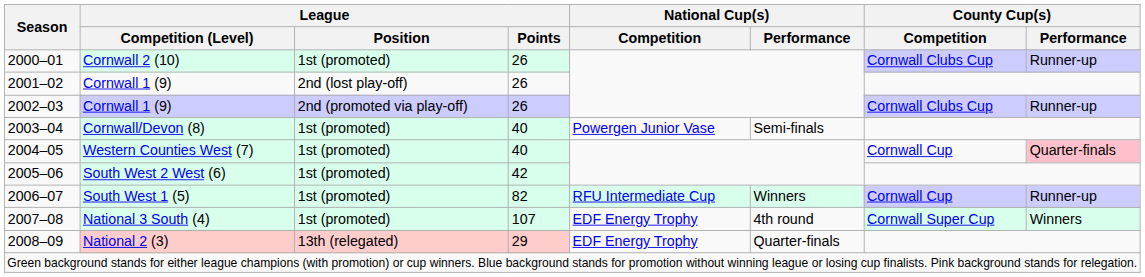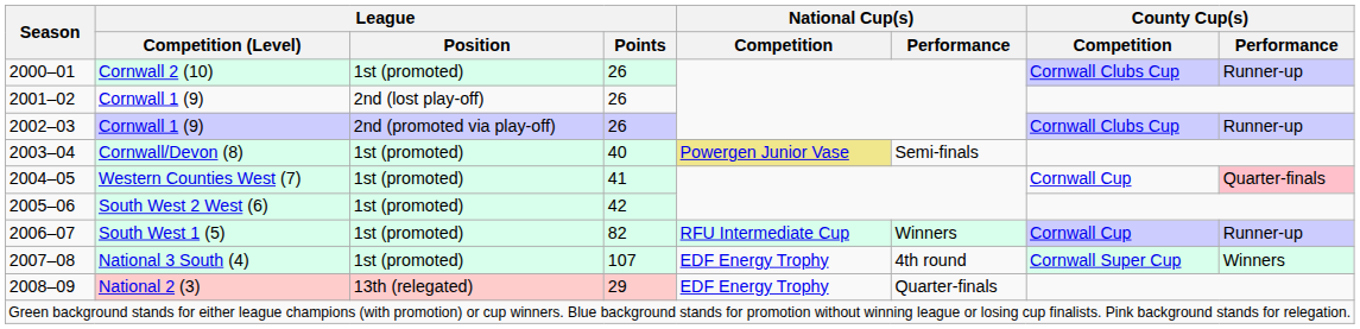 <table class="wikitable">
 <tr>
 <th rowspan="2">Season</th>
 <th colspan="3">League</th>
 <th colspan="2">National Cup(s)</th>
 <th colspan="2">County Cup(s)</th>
 </tr>
 <tr>
 <th>Competition (Level)</th>
 <th>Position</th>
 <th>Points</th>
 <th>Competition</th>
 <th>Performance</th>
 <th>Competition</th>
 <th>Performance</th>
 </tr>
 <tr>
 <td>2000–01</td>
 <td style="background: #d8ffeb"><a href='#'>Cornwall 2</a> (10)</td>
 <td style="background: #d8ffeb">1st (promoted)</td>
 <td style="background: #d8ffeb">26</td>
 <td rowspan=3 colspan=2></td>
 <td style="background: #ccccff"><a href='#'>Cornwall Clubs Cup</a></td>
 <td style="background: #ccccff">Runner-up</td>
 </tr>
 <tr>
 <td>2001–02</td>
 <td><a href='#'>Cornwall 1</a> (9)</td>
 <td>2nd (lost play-off)</td>
 <td>26</td>
 </tr>
 <tr>
 <td>2002–03</td>
 <td style="background: #ccccff"><a href='#'>Cornwall 1</a> (9)</td>
 <td style="background: #ccccff">2nd (promoted via play-off)</td>
 <td style="background: #ccccff">26</td>
 <td style="background: #ccccff"><a href='#'>Cornwall Clubs Cup</a></td>
 <td style="background: #ccccff">Runner-up</td>
 </tr>
 <tr>
 <td>2003–04</td>
 <td style="background: #d8ffeb"><a href='#'>Cornwall/Devon</a> (8)</td>
 <td style="background: #d8ffeb">1st (promoted)</td>
 <td style="background: #d8ffeb">40</td>
-<td><a href='#'>Powergen Junior Vase</a></td>
+<td style="background: khaki;"><a href='#'>Powergen Junior Vase</a></td>
 <td>Semi-finals</td>
 </tr>
 <tr>
 <td>2004–05</td>
 <td style="background: #d8ffeb"><a href='#'>Western Counties West</a> (7)</td>
 <td style="background: #d8ffeb">1st (promoted)</td>
-<td style="background: #d8ffeb">40</td>
+<td style="background: #d8ffeb">41</td>
 <td rowspan=2 colspan=2></td>
 <td><a href='#'>Cornwall Cup</a></td>
 <td style="background: pink;">Quarter-finals</td>
 </tr>
 <tr>
 <td>2005–06</td>
 <td style="background: #d8ffeb"><a href='#'>South West 2 West</a> (6)</td>
 <td style="background: #d8ffeb">1st (promoted)</td>
 <td style="background: #d8ffeb">42</td>
 </tr>
 <tr>
 <td>2006–07</td>
 <td style="background: #d8ffeb"><a href='#'>South West 1</a> (5)</td>
 <td style="background: #d8ffeb">1st (promoted)</td>
 <td style="background: #d8ffeb">82</td>
 <td style="background: #d8ffeb"><a href='#'>RFU Intermediate Cup</a></td>
 <td style="background: #d8ffeb">Winners</td>
 <td style="background: #ccccff"><a href='#'>Cornwall Cup</a></td>
 <td style="background: #ccccff">Runner-up</td>
 </tr>
 <tr>
 <td>2007–08</td>
 <td style="background: #d8ffeb"><a href='#'>National 3 South</a> (4)</td>
 <td style="background: #d8ffeb">1st (promoted)</td>
 <td style="background: #d8ffeb">107</td>
 <td><a href='#'>EDF Energy Trophy</a></td>
 <td>4th round</td>
 <td style="background: #d8ffeb"><a href='#'>Cornwall Super Cup</a></td>
 <td style="background: #d8ffeb">Winners</td>
 </tr>
 <tr>
 <td>2008–09</td>
 <td style="background: #ffcccc"><a href='#'>National 2</a> (3)</td>
 <td style="background: #ffcccc">13th (relegated)</td>
 <td style="background: #ffcccc">29</td>
 <td><a href='#'>EDF Energy Trophy</a></td>
 <td>Quarter-finals</td>
 <td rowspan=1 colspan=2></td>
 </tr>
 <tr>
 <td colspan="15" style="border:0px;font-size:85%;"><span>Green background</span> stands for either league champions (with promotion) or cup winners. <span>Blue background</span> stands for promotion without winning league or losing cup finalists. <span>Pink background</span> stands for relegation.<br></td>
 </tr>
 </table>
